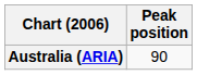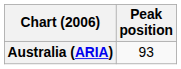 <table class="wikitable plainrowheaders" style="text-align:center;">
 <tr>
 <th scope="col">Chart (2006)</th>
 <th scope="col">Peak<br>position</th>
 </tr>
 <tr>
 <th scope="row">Australia (<a href='#'>ARIA</a>)</th>
-<td>90</td>
+<td>93</td>
 </tr>
 </table>
